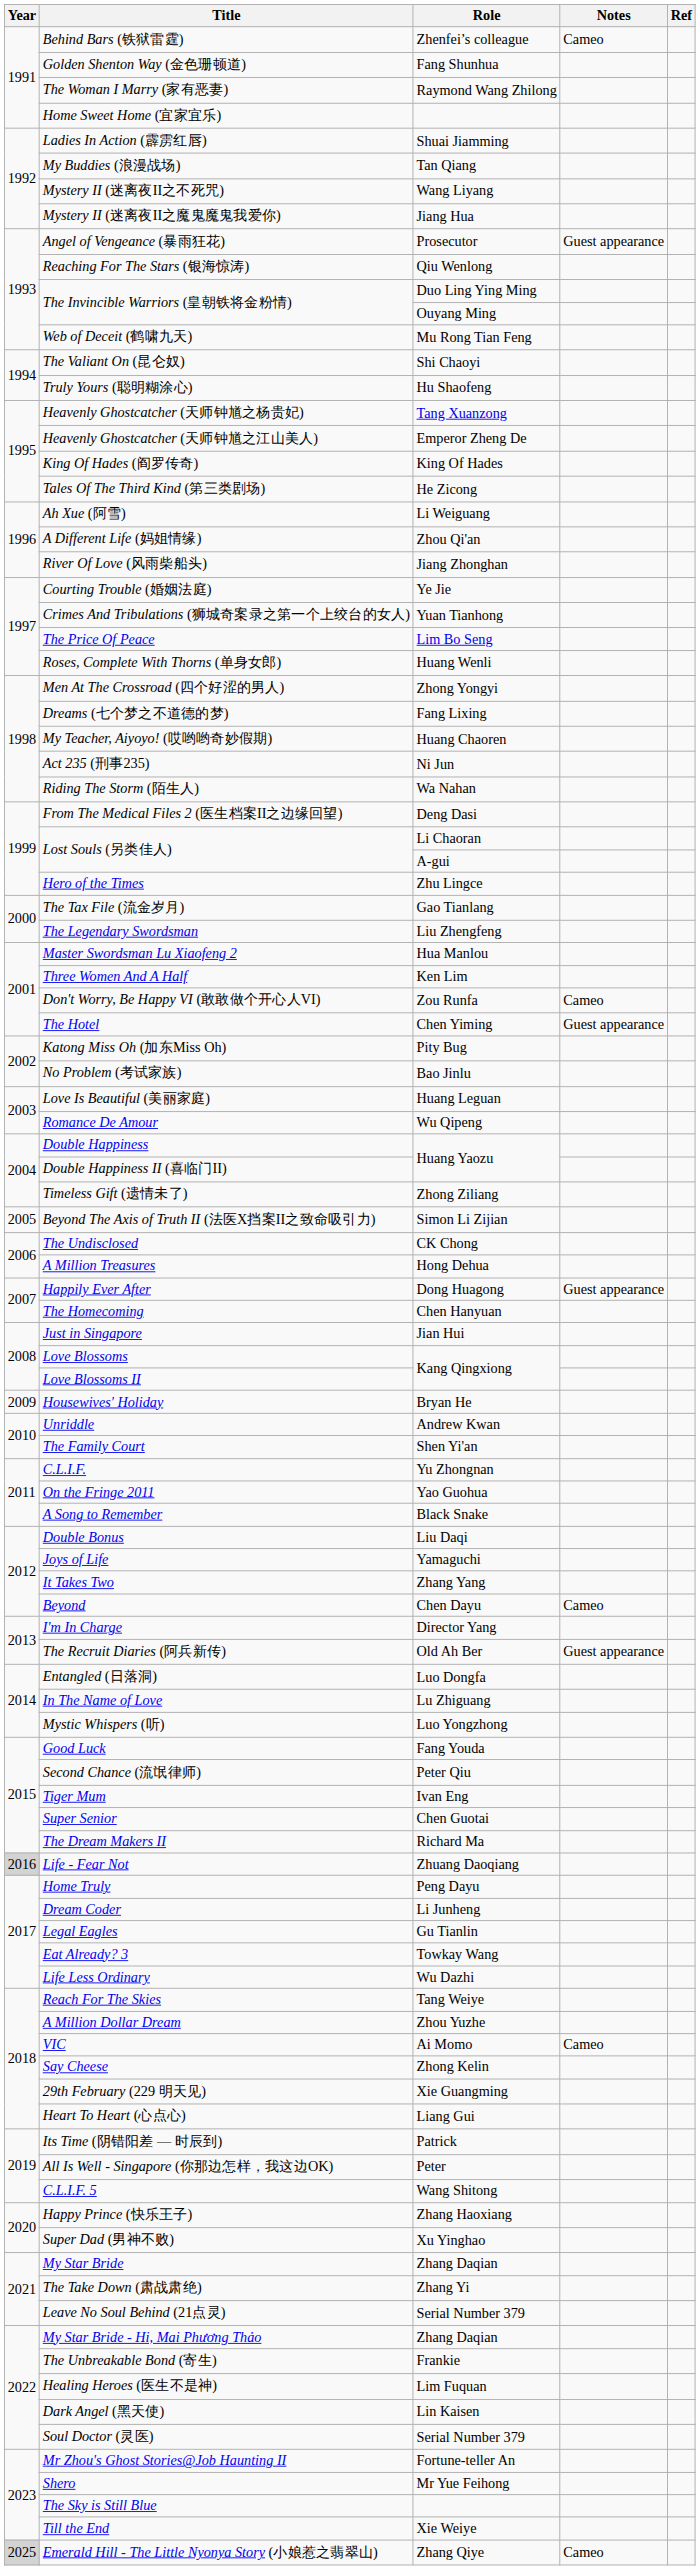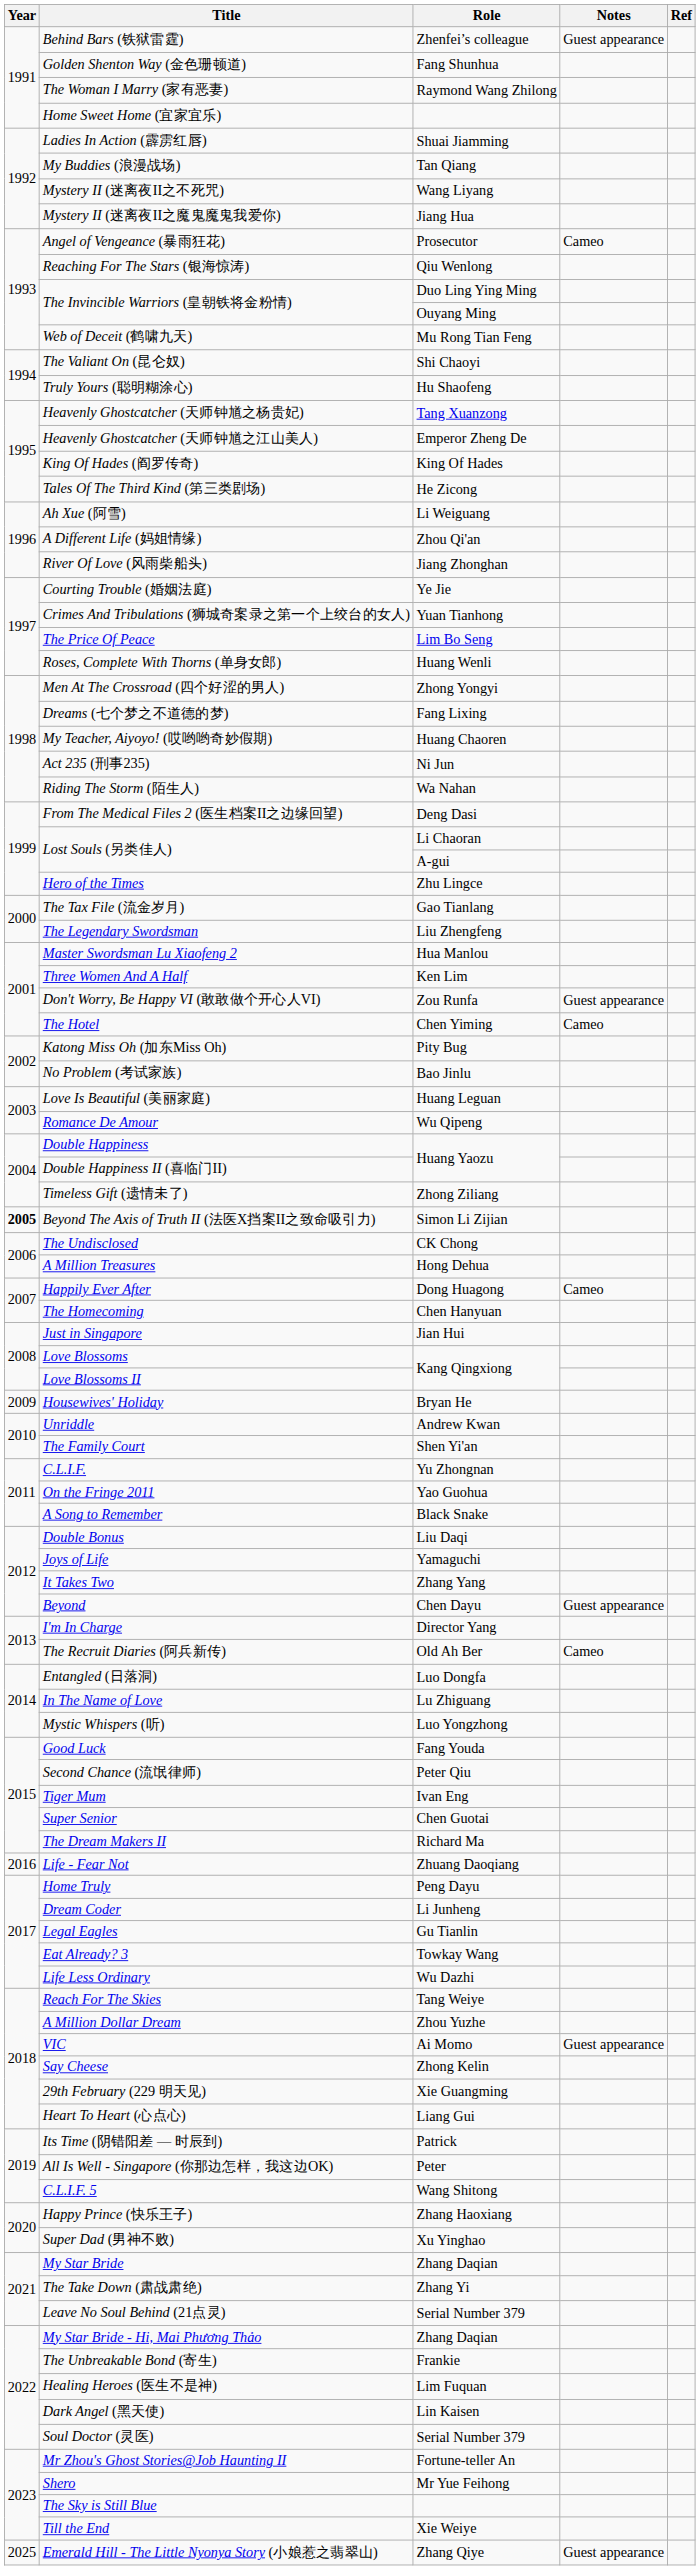 <table class="wikitable sortable">
 <tr>
 <th>Year</th>
 <th>Title</th>
 <th>Role</th>
 <th class="unsortable">Notes</th>
 <th class="unsortable">Ref</th>
 </tr>
 <tr>
 <td rowspan = "4">1991</td>
 <td><em>Behind Bars</em> (铁狱雷霆)</td>
 <td>Zhenfei’s colleague</td>
-<td>Cameo</td>
+<td>Guest appearance</td>
 <td></td>
 </tr>
 <tr>
 <td><em>Golden Shenton Way</em> (金色珊顿道)</td>
 <td>Fang Shunhua</td>
 <td></td>
 <td></td>
 </tr>
 <tr>
 <td><em>The Woman I Marry</em> (家有恶妻)</td>
 <td>Raymond Wang Zhilong</td>
 <td></td>
 <td></td>
 </tr>
 <tr>
 <td><em>Home Sweet Home</em> (宜家宜乐)</td>
 <td></td>
 <td></td>
 <td></td>
 </tr>
 <tr>
 <td rowspan = '4'>1992</td>
 <td><em>Ladies In Action</em> (霹雳红唇)</td>
 <td>Shuai Jiamming</td>
 <td></td>
 <td></td>
 </tr>
 <tr>
 <td><em>My Buddies</em> (浪漫战场)</td>
 <td>Tan Qiang</td>
 <td></td>
 <td></td>
 </tr>
 <tr>
 <td><em>Mystery II</em> (迷离夜II之不死咒)</td>
 <td>Wang Liyang</td>
 <td></td>
 <td></td>
 </tr>
 <tr>
 <td><em>Mystery II</em> (迷离夜II之魔鬼魔鬼我爱你)</td>
 <td>Jiang Hua</td>
 <td></td>
 <td></td>
 </tr>
 <tr>
 <td rowspan = '5'>1993</td>
 <td><em>Angel of Vengeance</em> (暴雨狂花)</td>
 <td>Prosecutor</td>
-<td>Guest appearance</td>
+<td>Cameo</td>
 <td></td>
 </tr>
 <tr>
 <td><em>Reaching For The Stars</em> (银海惊涛)</td>
 <td>Qiu Wenlong</td>
 <td></td>
 <td></td>
 </tr>
 <tr>
 <td rowspan="2"><em>The Invincible Warriors</em> (皇朝铁将金粉情)</td>
 <td>Duo Ling Ying Ming</td>
 <td></td>
 <td></td>
 </tr>
 <tr>
 <td>Ouyang Ming</td>
 <td></td>
 <td></td>
 </tr>
 <tr>
 <td><em>Web of Deceit</em> (鹤啸九天)</td>
 <td>Mu Rong Tian Feng</td>
 <td></td>
 <td></td>
 </tr>
 <tr>
 <td rowspan = '2'>1994</td>
 <td><em>The Valiant On</em> (昆仑奴)</td>
 <td>Shi Chaoyi</td>
 <td></td>
 <td></td>
 </tr>
 <tr>
 <td><em>Truly Yours</em> (聪明糊涂心)</td>
 <td>Hu Shaofeng</td>
 <td></td>
 <td></td>
 </tr>
 <tr>
 <td rowspan = '4'>1995</td>
 <td><em>Heavenly Ghostcatcher</em> (天师钟馗之杨贵妃)</td>
 <td><a href='#'>Tang Xuanzong</a></td>
 <td></td>
 <td></td>
 </tr>
 <tr>
 <td><em>Heavenly Ghostcatcher</em> (天师钟馗之江山美人)</td>
 <td>Emperor Zheng De</td>
 <td></td>
 <td></td>
 </tr>
 <tr>
 <td><em>King Of Hades</em> (阎罗传奇)</td>
 <td>King Of Hades</td>
 <td></td>
 <td></td>
 </tr>
 <tr>
 <td><em>Tales Of The Third Kind</em> (第三类剧场)</td>
 <td>He Zicong</td>
 <td></td>
 <td></td>
 </tr>
 <tr>
 <td rowspan = '3'>1996</td>
 <td><em>Ah Xue</em> (阿雪)</td>
 <td>Li Weiguang</td>
 <td></td>
 <td></td>
 </tr>
 <tr>
 <td><em>A Different Life</em> (妈姐情缘)</td>
 <td>Zhou Qi'an</td>
 <td></td>
 <td></td>
 </tr>
 <tr>
 <td><em>River Of Love</em> (风雨柴船头)</td>
 <td>Jiang Zhonghan</td>
 <td></td>
 <td></td>
 </tr>
 <tr>
 <td rowspan = '4'>1997</td>
 <td><em>Courting Trouble</em> (婚姻法庭)</td>
 <td>Ye Jie</td>
 <td></td>
 <td></td>
 </tr>
 <tr>
 <td><em>Crimes And Tribulations</em> (狮城奇案录之第一个上绞台的女人)</td>
 <td>Yuan Tianhong</td>
 <td></td>
 <td></td>
 </tr>
 <tr>
 <td><em><a href='#'>The Price Of Peace</a></em></td>
 <td><a href='#'>Lim Bo Seng</a></td>
 <td></td>
 <td></td>
 </tr>
 <tr>
 <td><em>Roses, Complete With Thorns</em> (单身女郎)</td>
 <td>Huang Wenli</td>
 <td></td>
 <td></td>
 </tr>
 <tr>
 <td rowspan = '5'>1998</td>
 <td><em>Men At The Crossroad</em> (四个好涩的男人)</td>
 <td>Zhong Yongyi</td>
 <td></td>
 <td></td>
 </tr>
 <tr>
 <td><em>Dreams</em> (七个梦之不道德的梦)</td>
 <td>Fang Lixing</td>
 <td></td>
 <td></td>
 </tr>
 <tr>
 <td><em>My Teacher, Aiyoyo!</em> (哎哟哟奇妙假期)</td>
 <td>Huang Chaoren</td>
 <td></td>
 <td></td>
 </tr>
 <tr>
 <td><em>Act 235</em> (刑事235)</td>
 <td>Ni Jun</td>
 <td></td>
 <td></td>
 </tr>
 <tr>
 <td><em>Riding The Storm</em> (陌生人)</td>
 <td>Wa Nahan</td>
 <td></td>
 <td></td>
 </tr>
 <tr>
 <td rowspan = '4'>1999</td>
 <td><em>From The Medical Files 2</em> (医生档案II之边缘回望)</td>
 <td>Deng Dasi</td>
 <td></td>
 <td></td>
 </tr>
 <tr>
 <td rowspan="2"><em>Lost Souls</em> (另类佳人)</td>
 <td>Li Chaoran</td>
 <td></td>
 <td></td>
 </tr>
 <tr>
 <td>A-gui</td>
 <td></td>
 <td></td>
 </tr>
 <tr>
 <td><em><a href='#'>Hero of the Times</a></em></td>
 <td>Zhu Lingce</td>
 <td></td>
 <td></td>
 </tr>
 <tr>
 <td rowspan = '2'>2000</td>
 <td><em>The Tax File</em> (流金岁月)</td>
 <td>Gao Tianlang</td>
 <td></td>
 <td></td>
 </tr>
 <tr>
 <td><em><a href='#'>The Legendary Swordsman</a></em></td>
 <td>Liu Zhengfeng</td>
 <td></td>
 <td></td>
 </tr>
 <tr>
 <td rowspan = '4'>2001</td>
 <td><em><a href='#'>Master Swordsman Lu Xiaofeng 2</a></em></td>
 <td>Hua Manlou</td>
 <td></td>
 <td></td>
 </tr>
 <tr>
 <td><em><a href='#'>Three Women And A Half</a></em></td>
 <td>Ken Lim</td>
 <td></td>
 <td></td>
 </tr>
 <tr>
 <td><em>Don't Worry, Be Happy VI</em> (敢敢做个开心人VI)</td>
 <td>Zou Runfa</td>
-<td>Cameo</td>
+<td>Guest appearance</td>
 <td></td>
 </tr>
 <tr>
 <td><em><a href='#'>The Hotel</a></em></td>
 <td>Chen Yiming</td>
-<td>Guest appearance</td>
+<td>Cameo</td>
 <td></td>
 </tr>
 <tr>
 <td rowspan = '2'>2002</td>
 <td><em>Katong Miss Oh</em> (加东Miss Oh)</td>
 <td>Pity Bug</td>
 <td></td>
 <td></td>
 </tr>
 <tr>
 <td><em>No Problem</em> (考试家族)</td>
 <td>Bao Jinlu</td>
 <td></td>
 <td></td>
 </tr>
 <tr>
 <td rowspan = '2'>2003</td>
 <td><em>Love Is Beautiful</em> (美丽家庭)</td>
 <td>Huang Leguan</td>
 <td></td>
 <td></td>
 </tr>
 <tr>
 <td><em><a href='#'>Romance De Amour</a></em></td>
 <td>Wu Qipeng</td>
 <td></td>
 <td></td>
 </tr>
 <tr>
 <td rowspan = "3">2004</td>
 <td><em><a href='#'>Double Happiness</a></em></td>
 <td rowspan = "2">Huang Yaozu</td>
 <td></td>
 <td></td>
 </tr>
 <tr>
 <td><em>Double Happiness II</em> (喜临门II)</td>
 <td></td>
 <td></td>
 </tr>
 <tr>
 <td><em>Timeless Gift</em> (遗情未了)</td>
 <td>Zhong Ziliang</td>
 <td></td>
 <td></td>
 </tr>
 <tr>
-<td>2005</td>
+<td><strong>2005</strong></td>
 <td><em>Beyond The Axis of Truth II</em> (法医X挡案II之致命吸引力)</td>
 <td>Simon Li Zijian</td>
 <td></td>
 <td></td>
 </tr>
 <tr>
 <td rowspan="2">2006</td>
 <td><em><a href='#'>The Undisclosed</a></em></td>
 <td>CK Chong</td>
 <td></td>
 <td></td>
 </tr>
 <tr>
 <td><em><a href='#'>A Million Treasures</a></em></td>
 <td>Hong Dehua</td>
 <td></td>
 <td></td>
 </tr>
 <tr>
 <td rowspan="2">2007</td>
 <td><em><a href='#'>Happily Ever After</a></em></td>
 <td>Dong Huagong</td>
-<td>Guest appearance</td>
+<td>Cameo</td>
 <td></td>
 </tr>
 <tr>
 <td><em><a href='#'>The Homecoming</a></em></td>
 <td>Chen Hanyuan</td>
 <td></td>
 <td></td>
 </tr>
 <tr>
 <td rowspan="3">2008</td>
 <td><em><a href='#'>Just in Singapore</a></em></td>
 <td>Jian Hui</td>
 <td></td>
 <td></td>
 </tr>
 <tr>
 <td><em><a href='#'>Love Blossoms</a></em></td>
 <td rowspan="2">Kang Qingxiong</td>
 <td></td>
 <td></td>
 </tr>
 <tr>
 <td><em><a href='#'>Love Blossoms II</a></em></td>
 <td></td>
 <td></td>
 </tr>
 <tr>
 <td rowspan="1">2009</td>
 <td><em><a href='#'>Housewives' Holiday</a></em></td>
 <td>Bryan He</td>
 <td></td>
 <td></td>
 </tr>
 <tr>
 <td rowspan="2">2010</td>
 <td><em><a href='#'>Unriddle</a></em></td>
 <td>Andrew Kwan</td>
 <td></td>
 <td></td>
 </tr>
 <tr>
 <td><em><a href='#'>The Family Court</a></em></td>
 <td>Shen Yi'an</td>
 <td></td>
 <td></td>
 </tr>
 <tr>
 <td rowspan="3">2011</td>
 <td><em><a href='#'>C.L.I.F.</a></em></td>
 <td>Yu Zhongnan</td>
 <td></td>
 <td></td>
 </tr>
 <tr>
 <td><em><a href='#'>On the Fringe 2011</a></em></td>
 <td>Yao Guohua</td>
 <td></td>
 <td></td>
 </tr>
 <tr>
 <td><em><a href='#'>A Song to Remember</a></em></td>
 <td>Black Snake</td>
 <td></td>
 <td></td>
 </tr>
 <tr>
 <td rowspan="4">2012</td>
 <td><em><a href='#'>Double Bonus</a></em></td>
 <td>Liu Daqi</td>
 <td></td>
 <td></td>
 </tr>
 <tr>
 <td><em><a href='#'>Joys of Life</a></em></td>
 <td>Yamaguchi</td>
 <td></td>
 <td></td>
 </tr>
 <tr>
 <td><em><a href='#'>It Takes Two</a></em></td>
 <td>Zhang Yang</td>
 <td></td>
 <td></td>
 </tr>
 <tr>
 <td><em><a href='#'>Beyond</a></em></td>
 <td>Chen Dayu</td>
-<td>Cameo</td>
+<td>Guest appearance</td>
 <td></td>
 </tr>
 <tr>
 <td rowspan="2">2013</td>
 <td><em><a href='#'>I'm In Charge</a></em></td>
 <td>Director Yang</td>
 <td></td>
 <td></td>
 </tr>
 <tr>
 <td><em>The Recruit Diaries</em> (阿兵新传)</td>
 <td>Old Ah Ber</td>
-<td>Guest appearance</td>
+<td>Cameo</td>
 <td></td>
 </tr>
 <tr>
 <td rowspan="3">2014</td>
 <td><em>Entangled</em> (日落洞)</td>
 <td>Luo Dongfa</td>
 <td></td>
 <td></td>
 </tr>
 <tr>
 <td><em><a href='#'>In The Name of Love</a></em></td>
 <td>Lu Zhiguang</td>
 <td></td>
 <td></td>
 </tr>
 <tr>
 <td><em>Mystic Whispers</em> (听)</td>
 <td>Luo Yongzhong</td>
 <td></td>
 <td></td>
 </tr>
 <tr>
 <td rowspan="5">2015</td>
 <td><em><a href='#'>Good Luck</a></em></td>
 <td>Fang Youda</td>
 <td></td>
 <td></td>
 </tr>
 <tr>
 <td><em>Second Chance</em> (流氓律师)</td>
 <td>Peter Qiu</td>
 <td></td>
 <td></td>
 </tr>
 <tr>
 <td><em><a href='#'>Tiger Mum</a></em></td>
 <td>Ivan Eng</td>
 <td></td>
 <td></td>
 </tr>
 <tr>
 <td><em><a href='#'>Super Senior</a></em></td>
 <td>Chen Guotai</td>
 <td></td>
 <td></td>
 </tr>
 <tr>
 <td><em><a href='#'>The Dream Makers II</a></em></td>
 <td>Richard Ma</td>
 <td></td>
 <td></td>
 </tr>
 <tr>
-<td rowspan="1" style="background: lightgrey;">2016</td>
+<td rowspan="1">2016</td>
 <td><em><a href='#'>Life - Fear Not</a></em></td>
 <td>Zhuang Daoqiang</td>
 <td></td>
 <td></td>
 </tr>
 <tr>
 <td rowspan="5">2017</td>
 <td><em><a href='#'>Home Truly</a></em></td>
 <td>Peng Dayu</td>
 <td></td>
 <td></td>
 </tr>
 <tr>
 <td><em><a href='#'>Dream Coder</a></em></td>
 <td>Li Junheng</td>
 <td></td>
 <td></td>
 </tr>
 <tr>
 <td><em><a href='#'>Legal Eagles</a></em></td>
 <td>Gu Tianlin</td>
 <td></td>
 <td></td>
 </tr>
 <tr>
 <td><em><a href='#'>Eat Already? 3</a></em></td>
 <td>Towkay Wang</td>
 <td></td>
 <td></td>
 </tr>
 <tr>
 <td><em><a href='#'>Life Less Ordinary</a></em></td>
 <td>Wu Dazhi</td>
 <td></td>
 <td></td>
 </tr>
 <tr>
 <td rowspan="6">2018</td>
 <td><em><a href='#'>Reach For The Skies</a></em></td>
 <td>Tang Weiye</td>
 <td></td>
 <td></td>
 </tr>
 <tr>
 <td><em><a href='#'>A Million Dollar Dream</a></em></td>
 <td>Zhou Yuzhe</td>
 <td></td>
 <td></td>
 </tr>
 <tr>
 <td><em><a href='#'>VIC</a></em></td>
 <td>Ai Momo</td>
-<td>Cameo</td>
+<td>Guest appearance</td>
 <td></td>
 </tr>
 <tr>
 <td><em><a href='#'>Say Cheese</a></em></td>
 <td>Zhong Kelin</td>
 <td></td>
 <td></td>
 </tr>
 <tr>
 <td><em>29th February</em> (229 明天见)</td>
 <td>Xie Guangming</td>
 <td></td>
 <td></td>
 </tr>
 <tr>
 <td><em>Heart To Heart</em> (心点心)</td>
 <td>Liang Gui</td>
 <td></td>
 <td></td>
 </tr>
 <tr>
 <td rowspan="3">2019</td>
 <td><em>Its Time</em> (阴错阳差 — 时辰到)</td>
 <td>Patrick</td>
 <td></td>
 <td></td>
 </tr>
 <tr>
 <td><em>All Is Well - Singapore</em> (你那边怎样，我这边OK)</td>
 <td>Peter</td>
 <td></td>
 <td></td>
 </tr>
 <tr>
 <td><em><a href='#'>C.L.I.F. 5</a></em></td>
 <td>Wang Shitong</td>
 <td></td>
 <td></td>
 </tr>
 <tr>
 <td rowspan="2">2020</td>
 <td><em>Happy Prince</em> (快乐王子)</td>
 <td>Zhang Haoxiang</td>
 <td></td>
 <td></td>
 </tr>
 <tr>
 <td><em>Super Dad</em> (男神不败)</td>
 <td>Xu Yinghao</td>
 <td></td>
 <td></td>
 </tr>
 <tr>
 <td rowspan="3">2021</td>
 <td><em><a href='#'>My Star Bride</a></em></td>
 <td>Zhang Daqian</td>
 <td></td>
 <td></td>
 </tr>
 <tr>
 <td><em>The Take Down</em> (肃战肃绝)</td>
 <td>Zhang Yi</td>
 <td></td>
 <td></td>
 </tr>
 <tr>
 <td><em>Leave No Soul Behind</em> (21点灵)</td>
 <td>Serial Number 379</td>
 <td></td>
 <td></td>
 </tr>
 <tr>
 <td rowspan="5">2022</td>
 <td><em><a href='#'>My Star Bride - Hi, Mai Phương Thảo</a></em></td>
 <td>Zhang Daqian</td>
 <td></td>
 <td></td>
 </tr>
 <tr>
 <td><em>The Unbreakable Bond</em> (寄生)</td>
 <td>Frankie</td>
 <td></td>
 <td></td>
 </tr>
 <tr>
 <td><em>Healing Heroes</em> (医生不是神)</td>
 <td>Lim Fuquan</td>
 <td></td>
 <td></td>
 </tr>
 <tr>
 <td><em>Dark Angel</em> (黑天使)</td>
 <td>Lin Kaisen</td>
 <td></td>
 <td></td>
 </tr>
 <tr>
 <td><em>Soul Doctor</em> (灵医)</td>
 <td>Serial Number 379</td>
 <td></td>
 <td></td>
 </tr>
 <tr>
 <td rowspan="4">2023</td>
 <td><em><a href='#'>Mr Zhou's Ghost Stories@Job Haunting II</a></em></td>
 <td>Fortune-teller An</td>
 <td></td>
 <td></td>
 </tr>
 <tr>
 <td><em><a href='#'>Shero</a></em></td>
 <td>Mr Yue Feihong</td>
 <td></td>
 <td></td>
 </tr>
 <tr>
 <td><em><a href='#'>The Sky is Still Blue</a></em></td>
 <td></td>
 <td></td>
 <td></td>
 </tr>
 <tr>
 <td><em><a href='#'>Till the End</a></em></td>
 <td>Xie Weiye</td>
 <td></td>
 <td></td>
 </tr>
 <tr>
-<td style="background: lightgrey;">2025</td>
+<td>2025</td>
 <td><em><a href='#'>Emerald Hill - The Little Nyonya Story</a></em>  (小娘惹之翡翠山)</td>
 <td>Zhang Qiye</td>
-<td>Cameo</td>
+<td>Guest appearance</td>
 <td></td>
 </tr>
 </table>
